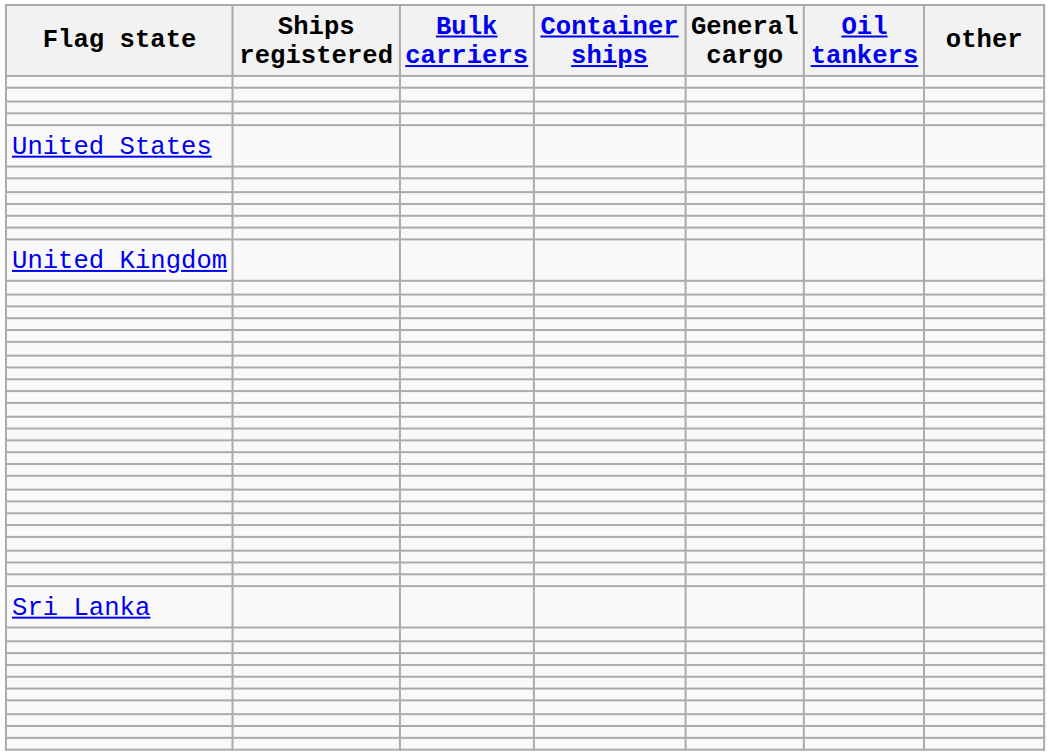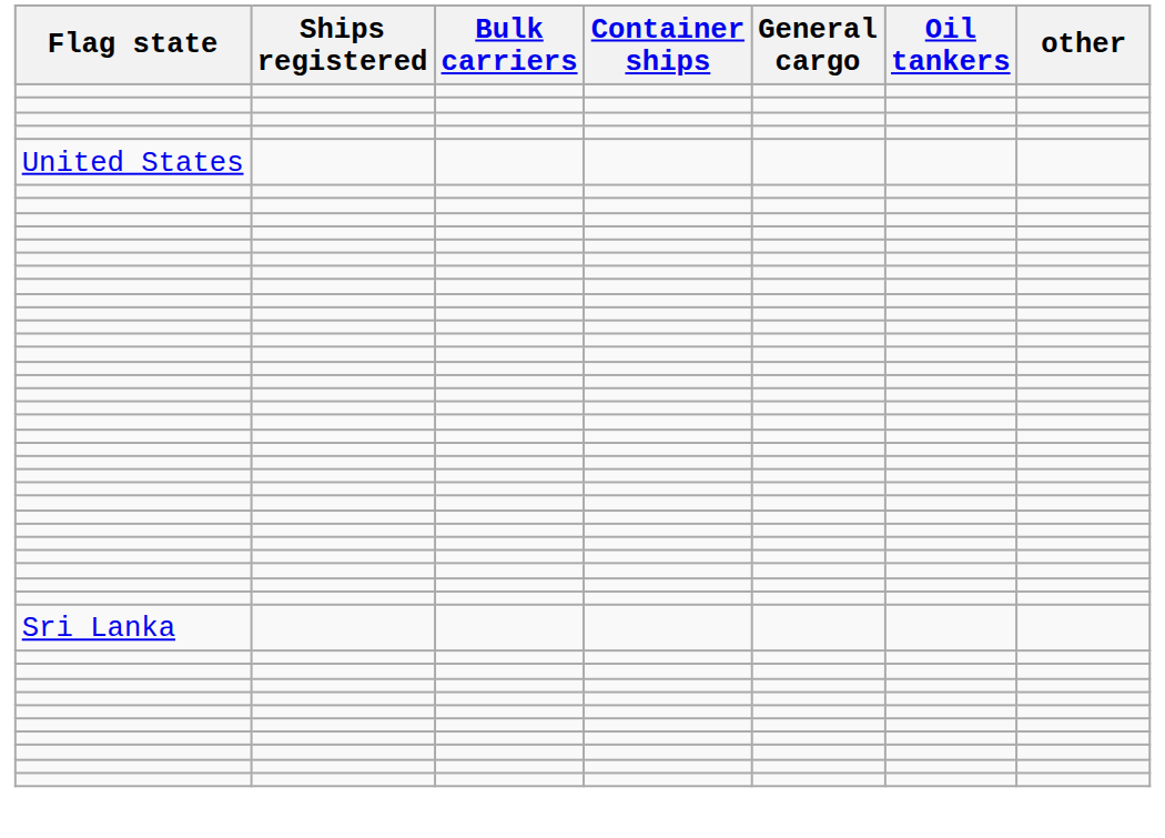 <table class="wikitable sortable mw-collapsible mw-collapsed" style="margin-left: auto; margin-right: auto; border: none;">
 <tr style="background:lightgray">
 <th>Flag state</th>
 <th>Ships<br>registered</th>
 <th><a href='#'>Bulk<br>carriers</a></th>
 <th><a href='#'>Container<br>ships</a></th>
 <th>General<br>cargo</th>
 <th><a href='#'>Oil<br>tankers</a></th>
 <th> other </th>
 </tr>
 <tr>
 <td></td>
 <td></td>
 <td></td>
 <td></td>
 <td></td>
 <td></td>
 <td></td>
 </tr>
 <tr>
 <td></td>
 <td></td>
 <td></td>
 <td></td>
 <td></td>
 <td></td>
 <td></td>
 </tr>
 <tr>
 <td></td>
 <td></td>
 <td></td>
 <td></td>
 <td></td>
 <td></td>
 <td></td>
 </tr>
 <tr>
 <td></td>
 <td></td>
 <td></td>
 <td></td>
 <td></td>
 <td></td>
 <td></td>
 </tr>
 <tr>
 <td> <a href='#'>United States</a></td>
 <td></td>
 <td></td>
 <td></td>
 <td></td>
 <td></td>
 <td></td>
 </tr>
 <tr>
 <td></td>
 <td></td>
 <td></td>
 <td></td>
 <td></td>
 <td></td>
 <td></td>
 </tr>
 <tr>
 <td></td>
 <td></td>
 <td></td>
 <td></td>
 <td></td>
 <td></td>
 <td></td>
 </tr>
 <tr>
 <td></td>
 <td></td>
 <td></td>
 <td></td>
 <td></td>
 <td></td>
 <td></td>
 </tr>
 <tr>
 <td></td>
 <td></td>
 <td></td>
 <td></td>
 <td></td>
 <td></td>
 <td></td>
 </tr>
 <tr>
 <td></td>
 <td></td>
 <td></td>
 <td></td>
 <td></td>
 <td></td>
 <td></td>
 </tr>
 <tr>
 <td></td>
-<td></td>
-<td></td>
-<td></td>
-<td></td>
-<td></td>
-<td></td>
-</tr>
-<tr>
-<td> <a href='#'>United Kingdom</a></td>
 <td></td>
 <td></td>
 <td></td>
 <td></td>
 <td></td>
 <td></td>
 </tr>
 <tr>
 <td></td>
 <td></td>
 <td></td>
 <td></td>
 <td></td>
 <td></td>
 <td></td>
 </tr>
 <tr>
 <td> </td>
 <td></td>
 <td></td>
 <td></td>
 <td></td>
 <td></td>
 <td></td>
 </tr>
 <tr>
 <td></td>
 <td></td>
 <td></td>
 <td></td>
 <td></td>
 <td></td>
 <td></td>
 </tr>
 <tr>
 <td></td>
 <td></td>
 <td></td>
 <td></td>
 <td></td>
 <td></td>
 <td></td>
 </tr>
 <tr>
 <td></td>
 <td></td>
 <td></td>
 <td></td>
 <td></td>
 <td></td>
 <td></td>
 </tr>
 <tr>
 <td></td>
 <td></td>
 <td></td>
 <td></td>
 <td></td>
 <td></td>
 <td></td>
 </tr>
 <tr>
 <td></td>
 <td></td>
 <td></td>
 <td></td>
 <td></td>
 <td></td>
 <td></td>
 </tr>
 <tr>
 <td></td>
 <td></td>
 <td></td>
 <td></td>
 <td></td>
 <td></td>
 <td></td>
 </tr>
 <tr>
 <td></td>
 <td></td>
 <td></td>
 <td></td>
 <td></td>
 <td></td>
 <td></td>
 </tr>
 <tr>
 <td></td>
 <td></td>
 <td></td>
 <td></td>
 <td></td>
 <td></td>
 <td></td>
 </tr>
 <tr>
 <td> </td>
 <td></td>
 <td></td>
 <td></td>
 <td></td>
 <td></td>
 <td></td>
 </tr>
 <tr>
 <td></td>
 <td></td>
 <td></td>
 <td></td>
 <td></td>
 <td></td>
 <td></td>
 </tr>
 <tr>
 <td></td>
 <td></td>
 <td></td>
 <td></td>
 <td></td>
 <td></td>
 <td></td>
 </tr>
 <tr>
 <td></td>
 <td></td>
 <td></td>
 <td></td>
 <td></td>
 <td></td>
 <td></td>
 </tr>
 <tr>
 <td data-sort-value=Korea></td>
 <td></td>
 <td></td>
 <td></td>
 <td></td>
 <td></td>
 <td></td>
 </tr>
 <tr>
 <td></td>
 <td></td>
 <td></td>
 <td></td>
 <td></td>
 <td></td>
 <td></td>
 </tr>
 <tr>
 <td></td>
 <td></td>
 <td></td>
 <td></td>
 <td></td>
 <td></td>
 <td></td>
 </tr>
 <tr>
 <td></td>
 <td></td>
 <td></td>
 <td></td>
 <td></td>
 <td></td>
 <td></td>
 </tr>
 <tr>
 <td></td>
 <td></td>
 <td></td>
 <td></td>
 <td></td>
 <td></td>
 <td></td>
 </tr>
 <tr>
 <td></td>
 <td></td>
 <td></td>
 <td></td>
 <td></td>
 <td></td>
 <td></td>
 </tr>
 <tr>
 <td></td>
 <td></td>
 <td></td>
 <td></td>
 <td></td>
 <td></td>
 <td></td>
 </tr>
 <tr>
 <td></td>
 <td></td>
 <td></td>
 <td></td>
 <td></td>
 <td></td>
 <td></td>
 </tr>
 <tr>
 <td></td>
 <td></td>
 <td></td>
 <td></td>
 <td></td>
 <td></td>
 <td></td>
 </tr>
 <tr>
 <td></td>
 <td></td>
 <td></td>
 <td></td>
 <td></td>
 <td></td>
 <td></td>
 </tr>
 <tr>
 <td></td>
 <td></td>
 <td></td>
 <td></td>
 <td></td>
 <td></td>
 <td></td>
 </tr>
 <tr>
 <td> <a href='#'>Sri Lanka</a></td>
 <td></td>
 <td></td>
 <td></td>
 <td></td>
 <td></td>
 <td></td>
 </tr>
 <tr>
 <td></td>
 <td></td>
 <td></td>
 <td></td>
 <td></td>
 <td></td>
 <td></td>
 </tr>
 <tr>
 <td></td>
 <td></td>
 <td></td>
 <td></td>
 <td></td>
 <td></td>
 <td></td>
 </tr>
 <tr>
 <td></td>
 <td></td>
 <td></td>
 <td></td>
 <td></td>
 <td></td>
 <td></td>
 </tr>
 <tr>
 <td></td>
 <td></td>
 <td></td>
 <td></td>
 <td></td>
 <td></td>
 <td></td>
 </tr>
 <tr>
 <td></td>
 <td></td>
 <td></td>
 <td></td>
 <td></td>
 <td></td>
 <td></td>
 </tr>
 <tr>
 <td></td>
 <td></td>
 <td></td>
 <td></td>
 <td></td>
 <td></td>
 <td></td>
 </tr>
 <tr>
 <td></td>
 <td></td>
 <td></td>
 <td></td>
 <td></td>
 <td></td>
 <td></td>
 </tr>
 <tr>
 <td></td>
 <td></td>
 <td></td>
 <td></td>
 <td></td>
 <td></td>
 <td></td>
 </tr>
 <tr>
 <td></td>
 <td></td>
 <td></td>
 <td></td>
 <td></td>
 <td></td>
 <td></td>
 </tr>
 <tr>
 <td></td>
 <td></td>
 <td></td>
 <td></td>
 <td></td>
 <td></td>
 <td></td>
 </tr>
 </table>
